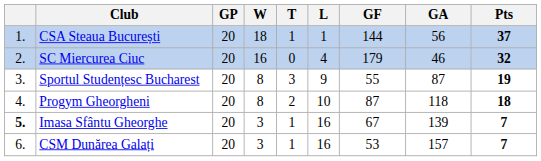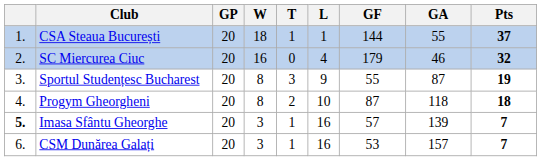 <table class="wikitable">
 <tr>
 <th width="30"></th>
 <th width="200">Club</th>
 <th width="30">GP</th>
 <th width="30">W</th>
 <th width="30">T</th>
 <th width="30">L</th>
 <th width="70">GF</th>
 <th width="70">GA</th>
 <th width="70">Pts</th>
 </tr>
 <tr bgcolor="#BCD2EE" align="center">
 <td>1.</td>
 <td align="left"><a href='#'>CSA Steaua București</a></td>
 <td>20</td>
 <td>18</td>
 <td>1</td>
 <td>1</td>
 <td>144</td>
-<td>56</td>
+<td>55</td>
 <td><strong>37</strong></td>
 </tr>
 <tr bgcolor="#BCD2EE" align="center">
 <td>2.</td>
 <td align="left"><a href='#'>SC Miercurea Ciuc</a></td>
 <td>20</td>
 <td>16</td>
 <td>0</td>
 <td>4</td>
 <td>179</td>
 <td>46</td>
 <td><strong>32</strong></td>
 </tr>
 <tr bgcolor="#FFFFFF" align="center">
 <td>3.</td>
 <td align="left"><a href='#'>Sportul Studențesc Bucharest</a></td>
 <td>20</td>
 <td>8</td>
 <td>3</td>
 <td>9</td>
 <td>55</td>
 <td>87</td>
 <td><strong>19</strong></td>
 </tr>
 <tr bgcolor="#FFFFFF" align="center">
 <td>4.</td>
 <td align="left"><a href='#'>Progym Gheorgheni</a></td>
 <td>20</td>
 <td>8</td>
 <td>2</td>
 <td>10</td>
 <td>87</td>
 <td>118</td>
 <td><strong>18</strong></td>
 </tr>
 <tr bgcolor="#FFFFFF" align="center">
 <td><strong>5.</strong></td>
 <td align="left"><a href='#'>Imasa Sfântu Gheorghe</a></td>
 <td>20</td>
 <td>3</td>
 <td>1</td>
 <td>16</td>
-<td>67</td>
+<td>57</td>
 <td>139</td>
 <td><strong>7</strong></td>
 </tr>
 <tr bgcolor="#FFFFFF" align="center">
 <td>6.</td>
 <td align="left"><a href='#'>CSM Dunărea Galați</a></td>
 <td>20</td>
 <td>3</td>
 <td>1</td>
 <td>16</td>
 <td>53</td>
 <td>157</td>
 <td><strong>7</strong></td>
 </tr>
 </table>
